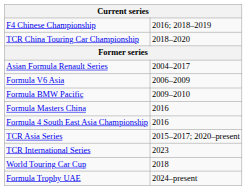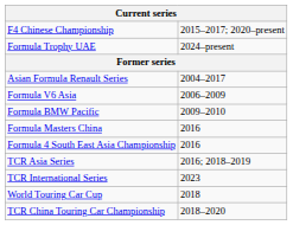 <table class="wikitable" border="1" style="font-size:85%;">
 <tr>
 <th colspan=2>Current series</th>
 </tr>
 <tr>
 <td><a href='#'>F4 Chinese Championship</a></td>
-<td>2016; 2018–2019</td>
+<td>2015–2017; 2020–present</td>
 </tr>
 <tr>
-<td><a href='#'>TCR China Touring Car Championship</a></td>
-<td>2018–2020</td>
+<td><a href='#'>Formula Trophy UAE</a></td>
+<td>2024–present</td>
 </tr>
 <tr>
 <th colspan="2">Former series</th>
 </tr>
 <tr>
 <td><a href='#'>Asian Formula Renault Series</a></td>
 <td>2004–2017</td>
 </tr>
 <tr>
 <td><a href='#'>Formula V6 Asia</a></td>
 <td>2006–2009</td>
 </tr>
 <tr>
 <td><a href='#'>Formula BMW Pacific</a></td>
 <td>2009–2010</td>
 </tr>
 <tr>
 <td><a href='#'>Formula Masters China</a></td>
 <td>2016</td>
 </tr>
 <tr>
 <td><a href='#'>Formula 4 South East Asia Championship</a></td>
 <td>2016</td>
 </tr>
 <tr>
 <td><a href='#'>TCR Asia Series</a></td>
-<td>2015–2017; 2020–present</td>
+<td>2016; 2018–2019</td>
 </tr>
 <tr>
 <td><a href='#'>TCR International Series</a></td>
 <td>2023</td>
 </tr>
 <tr>
 <td><a href='#'>World Touring Car Cup</a></td>
 <td>2018</td>
 </tr>
 <tr>
-<td><a href='#'>Formula Trophy UAE</a></td>
-<td>2024–present</td>
+<td><a href='#'>TCR China Touring Car Championship</a></td>
+<td>2018–2020</td>
 </tr>
 </table>
